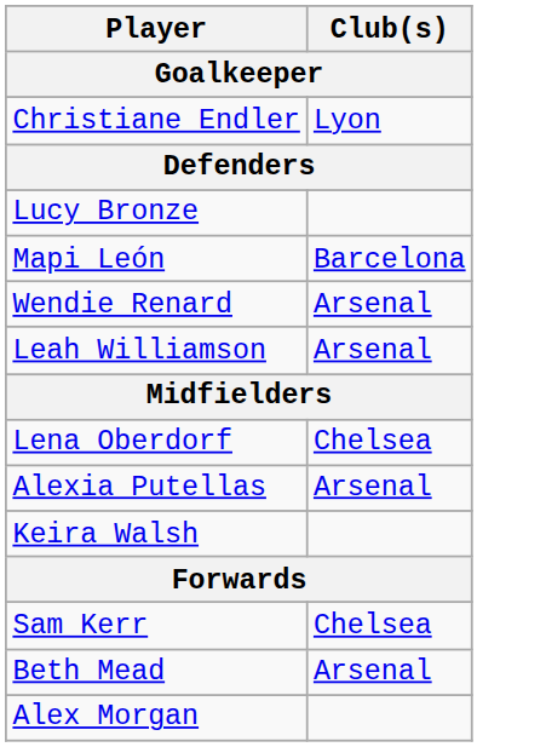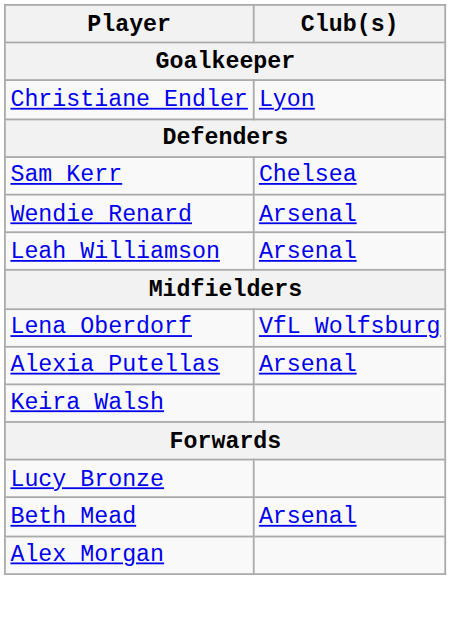 <table class="wikitable">
 <tr>
 <th>Player</th>
 <th>Club(s)</th>
 </tr>
 <tr>
 <th colspan="2">Goalkeeper</th>
 </tr>
 <tr>
 <td> <a href='#'>Christiane Endler</a></td>
 <td> <a href='#'>Lyon</a></td>
 </tr>
 <tr>
 <th colspan="2">Defenders</th>
 </tr>
 <tr>
-<td> <a href='#'>Lucy Bronze</a></td>
-<td></td>
-</tr>
-<tr>
-<td> <a href='#'>Mapi León</a></td>
-<td> <a href='#'>Barcelona</a></td>
+<td> <a href='#'>Sam Kerr</a></td>
+<td> <a href='#'>Chelsea</a></td>
 </tr>
 <tr>
 <td> <a href='#'>Wendie Renard</a></td>
 <td> <a href='#'>Arsenal</a></td>
 </tr>
 <tr>
 <td> <a href='#'>Leah Williamson</a></td>
 <td> <a href='#'>Arsenal</a></td>
 </tr>
 <tr>
 <th colspan="2">Midfielders</th>
 </tr>
 <tr>
 <td> <a href='#'>Lena Oberdorf</a></td>
-<td> <a href='#'>Chelsea</a></td>
+<td> <a href='#'>VfL Wolfsburg</a></td>
 </tr>
 <tr>
 <td> <a href='#'>Alexia Putellas</a></td>
 <td> <a href='#'>Arsenal</a></td>
 </tr>
 <tr>
 <td> <a href='#'>Keira Walsh</a></td>
 <td></td>
 </tr>
 <tr>
 <th colspan="2">Forwards</th>
 </tr>
 <tr>
-<td> <a href='#'>Sam Kerr</a></td>
-<td> <a href='#'>Chelsea</a></td>
+<td> <a href='#'>Lucy Bronze</a></td>
+<td></td>
 </tr>
 <tr>
 <td> <a href='#'>Beth Mead</a></td>
 <td> <a href='#'>Arsenal</a></td>
 </tr>
 <tr>
 <td> <a href='#'>Alex Morgan</a></td>
 <td></td>
 </tr>
 </table>
